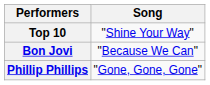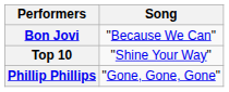 <table class="wikitable" style="text-align:center;">
 <tr>
 <th scope="col">Performers</th>
 <th scope="col">Song</th>
 </tr>
 <tr>
+<th scope="row"><a href='#'>Bon Jovi</a></th>
+<td>"<a href='#'>Because We Can</a>"</td>
+</tr>
+<tr>
 <th scope="row">Top 10</th>
 <td>"<a href='#'>Shine Your Way</a>"</td>
-</tr>
-<tr>
-<th scope="row"><a href='#'>Bon Jovi</a></th>
-<td>"<a href='#'>Because We Can</a>"</td>
 </tr>
 <tr>
 <th scope="row"><a href='#'>Phillip Phillips</a></th>
 <td>"<a href='#'>Gone, Gone, Gone</a>"</td>
 </tr>
 </table>
